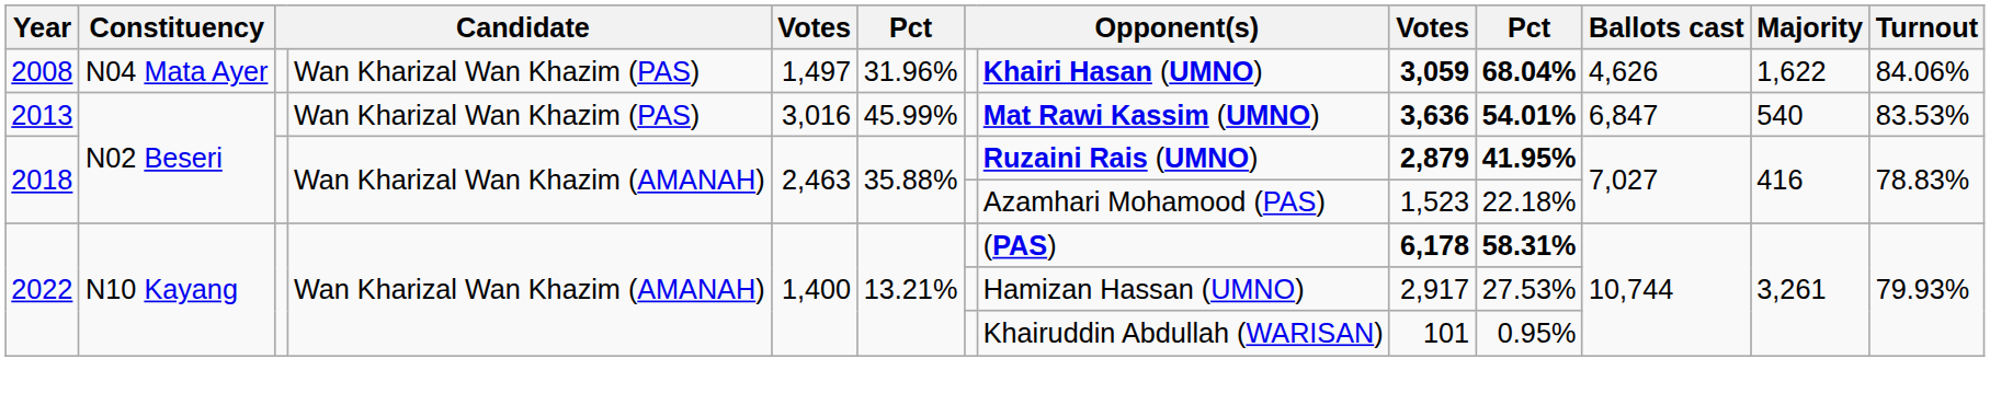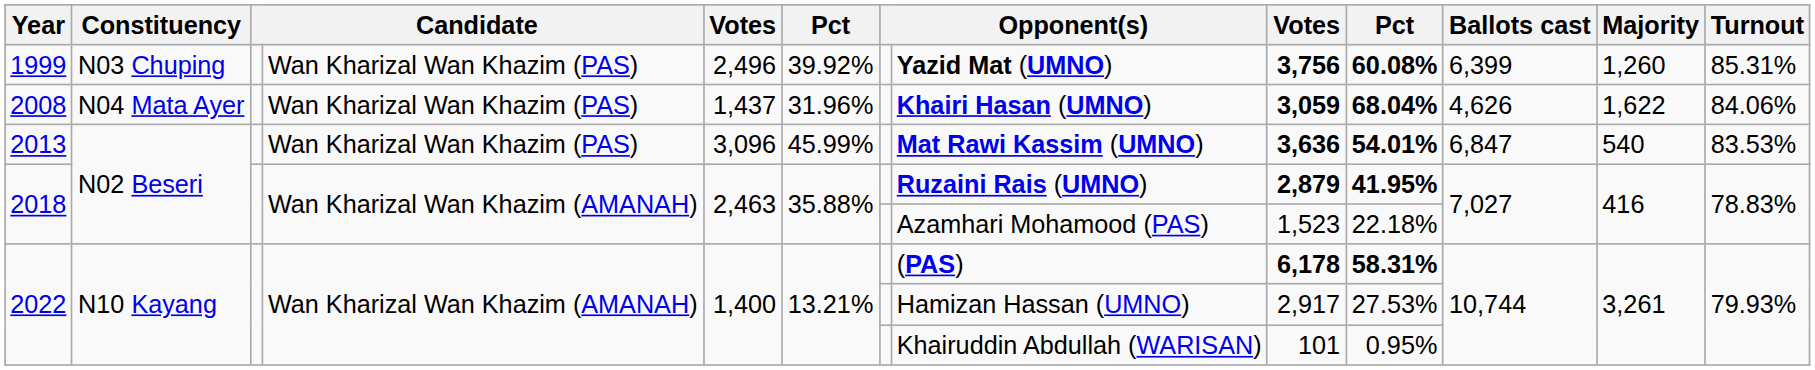 <table class="wikitable" style="margin:0.5em ; font-size:95%">
 <tr>
 <th>Year</th>
 <th>Constituency</th>
 <th colspan=2>Candidate</th>
 <th>Votes</th>
 <th>Pct</th>
 <th colspan=2>Opponent(s)</th>
 <th>Votes</th>
 <th>Pct</th>
 <th>Ballots cast</th>
 <th>Majority</th>
 <th>Turnout</th>
 </tr>
 <tr>
+<td><a href='#'>1999</a></td>
+<td>N03 <a href='#'>Chuping</a></td>
+<td></td>
+<td>Wan Kharizal Wan Khazim (<a href='#'>PAS</a>)</td>
+<td align=right>2,496</td>
+<td>39.92%</td>
+<td></td>
+<td><strong>Yazid Mat</strong> (<a href='#'><strong>UMNO</strong></a>)</td>
+<td align=right><strong>3,756</strong></td>
+<td><strong>60.08%</strong></td>
+<td>6,399</td>
+<td>1,260</td>
+<td>85.31%</td>
+</tr>
+<tr>
 <td><a href='#'>2008</a></td>
 <td>N04 <a href='#'>Mata Ayer</a></td>
 <td></td>
 <td>Wan Kharizal Wan Khazim (<a href='#'>PAS</a>)</td>
-<td align=right>1,497</td>
+<td align=right>1,437</td>
 <td>31.96%</td>
 <td></td>
 <td><strong><a href='#'>Khairi Hasan</a></strong> (<a href='#'><strong>UMNO</strong></a>)</td>
 <td align=right><strong>3,059</strong></td>
 <td><strong>68.04%</strong></td>
 <td>4,626</td>
 <td>1,622</td>
 <td>84.06%</td>
 </tr>
 <tr>
 <td><a href='#'>2013</a></td>
 <td rowspan=3>N02 <a href='#'>Beseri</a></td>
 <td></td>
 <td>Wan Kharizal Wan Khazim (<a href='#'>PAS</a>)</td>
-<td align=right>3,016</td>
+<td align=right>3,096</td>
 <td>45.99%</td>
 <td></td>
 <td><strong><a href='#'>Mat Rawi Kassim</a></strong> (<a href='#'><strong>UMNO</strong></a>)</td>
 <td align=right><strong>3,636</strong></td>
 <td><strong>54.01%</strong></td>
 <td>6,847</td>
 <td>540</td>
 <td>83.53%</td>
 </tr>
 <tr>
 <td rowspan=2><a href='#'>2018</a></td>
 <td rowspan=2 ></td>
 <td rowspan=2>Wan Kharizal Wan Khazim (<a href='#'>AMANAH</a>)</td>
 <td rowspan=2 align=right>2,463</td>
 <td rowspan=2>35.88%</td>
 <td></td>
 <td><strong><a href='#'>Ruzaini Rais</a></strong> (<a href='#'><strong>UMNO</strong></a>)</td>
 <td align=right><strong>2,879</strong></td>
 <td><strong>41.95%</strong></td>
 <td rowspan=2>7,027</td>
 <td rowspan=2>416</td>
 <td rowspan=2>78.83%</td>
 </tr>
 <tr>
 <td></td>
 <td>Azamhari Mohamood (<a href='#'>PAS</a>)</td>
 <td align=right>1,523</td>
 <td>22.18%</td>
 </tr>
 <tr>
 <td rowspan=3><a href='#'>2022</a></td>
 <td rowspan=3>N10 <a href='#'>Kayang</a></td>
 <td rowspan=3 ></td>
 <td rowspan=3>Wan Kharizal Wan Khazim (<a href='#'>AMANAH</a>)</td>
 <td rowspan=3 align=right>1,400</td>
 <td rowspan=3>13.21%</td>
 <td bgcolor=></td>
 <td> (<a href='#'><strong>PAS</strong></a>)</td>
 <td align=right><strong>6,178</strong></td>
 <td><strong>58.31%</strong></td>
 <td rowspan=3>10,744</td>
 <td rowspan=3>3,261</td>
 <td rowspan=3>79.93%</td>
 </tr>
 <tr>
 <td></td>
 <td>Hamizan Hassan	(<a href='#'>UMNO</a>)</td>
 <td align=right>2,917</td>
 <td>27.53%</td>
 </tr>
 <tr>
 <td></td>
 <td>Khairuddin Abdullah (<a href='#'>WARISAN</a>)</td>
 <td align=right>101</td>
 <td align=right>0.95%</td>
 </tr>
 </table>
